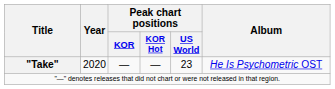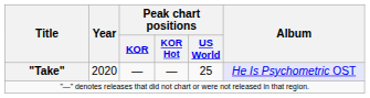 <table class="wikitable plainrowheaders" style="text-align:center;">
 <tr>
 <th scope="col" rowspan="2" style="width:7em;">Title</th>
 <th scope="col" rowspan="2">Year</th>
 <th scope="col" colspan="3">Peak chart positions</th>
 <th scope="col" rowspan="2" style="width:12em;">Album</th>
 </tr>
 <tr>
 <th scope="col" style="width:3em;font-size:90%;"><a href='#'>KOR</a><br></th>
 <th scope="col" style="width:3em;font-size:85%;"><a href='#'>KOR<br>Hot</a><br></th>
 <th scope="col" style="width:3em;font-size:90%;"><a href='#'>US<br>World</a><br></th>
 </tr>
 <tr>
 <th scope="row">"Take"</th>
 <td>2020</td>
 <td>—</td>
 <td>—</td>
-<td>23</td>
-<td><a href='#'><em>He Is Psychometric</em> OST</a></td>
+<td>25</td>
+<td style="background: lavender;"><a href='#'><em>He Is Psychometric</em> OST</a></td>
 </tr>
 <tr>
 <td colspan="6" style="font-size:8pt;">"—" denotes releases that did not chart or were not released in that region.</td>
 </tr>
 </table>
